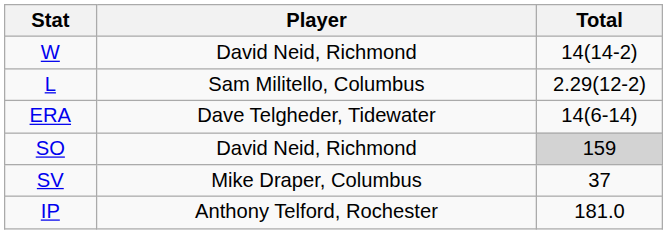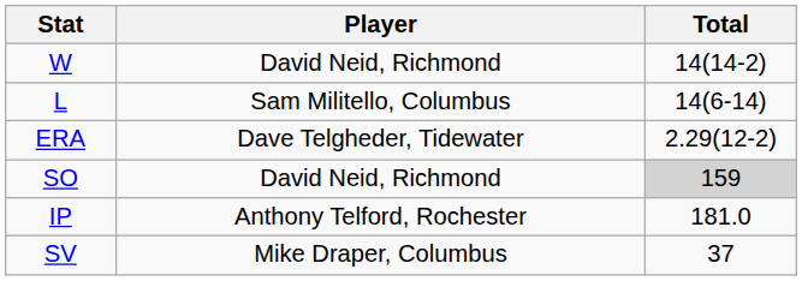 <table class="wikitable" width="33%" style="text-align:center;">
 <tr>
 <th width="5%">Stat</th>
 <th width="30%">Player</th>
 <th width="5%">Total</th>
 </tr>
 <tr>
 <td><a href='#'>W</a></td>
 <td>David Neid, Richmond</td>
 <td>14(14-2)</td>
 </tr>
 <tr>
 <td><a href='#'>L</a></td>
 <td>Sam Militello, Columbus</td>
-<td>2.29(12-2)</td>
+<td>14(6-14)</td>
 </tr>
 <tr>
 <td><a href='#'>ERA</a></td>
 <td>Dave Telgheder, Tidewater</td>
-<td>14(6-14)</td>
+<td>2.29(12-2)</td>
 </tr>
 <tr>
 <td><a href='#'>SO</a></td>
 <td>David Neid, Richmond</td>
 <td style="background: lightgrey;">159</td>
 </tr>
 <tr>
+<td><a href='#'>IP</a></td>
+<td>Anthony Telford, Rochester</td>
+<td>181.0</td>
+</tr>
+<tr>
 <td><a href='#'>SV</a></td>
 <td>Mike Draper, Columbus</td>
 <td>37</td>
 </tr>
-<tr>
-<td><a href='#'>IP</a></td>
-<td>Anthony Telford, Rochester</td>
-<td>181.0</td>
-</tr>
 </table>
